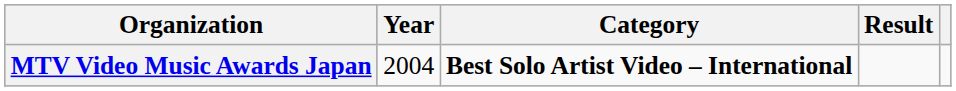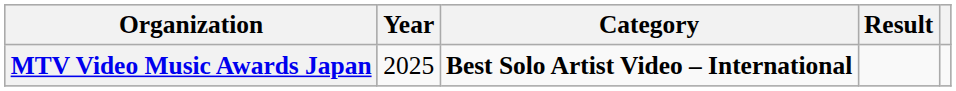 <table class="wikitable sortable plainrowheaders" style="border:none; margin:0;">
 <tr>
 <th scope="col">Organization</th>
 <th scope="col">Year</th>
 <th scope="col">Category</th>
 <th scope="col">Result</th>
 <th scope="col" class="unsortable"></th>
 </tr>
 <tr>
 <th scope="row"><a href='#'>MTV Video Music Awards Japan</a></th>
-<td>2004</td>
+<td>2025</td>
 <td><strong>Best Solo Artist Video – International</strong></td>
 <td></td>
 <td style="text-align:center"></td>
 </tr>
 <tr>
 </tr>
 </table>
